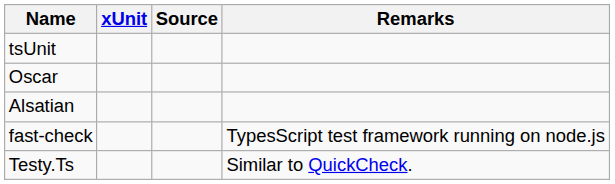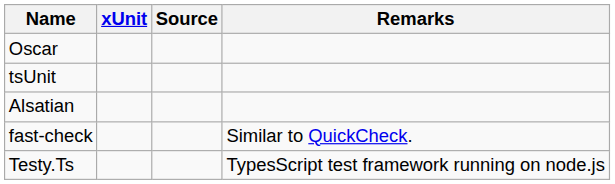 <table class="wikitable sortable">
 <tr>
 <th>Name</th>
 <th><a href='#'>xUnit</a></th>
 <th>Source</th>
 <th>Remarks</th>
 </tr>
 <tr>
-<td>tsUnit</td>
+<td>Oscar</td>
 <td></td>
 <td></td>
 <td></td>
 </tr>
 <tr>
-<td>Oscar</td>
+<td>tsUnit</td>
 <td></td>
 <td></td>
 <td></td>
 </tr>
 <tr>
 <td>Alsatian</td>
 <td></td>
 <td></td>
 <td></td>
 </tr>
 <tr>
 <td>fast-check</td>
 <td></td>
 <td></td>
-<td>TypesScript test framework running on node.js</td>
+<td>Similar to <a href='#'>QuickCheck</a>.</td>
 </tr>
 <tr>
 <td>Testy.Ts</td>
 <td></td>
 <td></td>
-<td>Similar to <a href='#'>QuickCheck</a>.</td>
+<td>TypesScript test framework running on node.js</td>
 </tr>
 </table>
